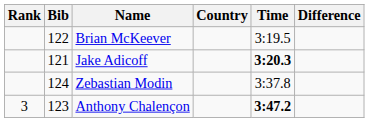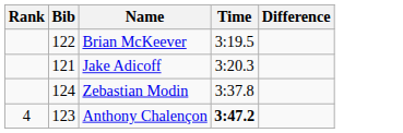 <table class="wikitable sortable" style="text-align:center">
 <tr>
 <th>Rank</th>
 <th>Bib</th>
 <th>Name</th>
-<th>Country</th>
 <th>Time</th>
 <th>Difference</th>
 </tr>
 <tr>
 <td></td>
 <td>122</td>
 <td align=left><a href='#'>Brian McKeever</a><br></td>
-<td align=left></td>
 <td>3:19.5</td>
 <td></td>
 </tr>
 <tr>
 <td></td>
 <td>121</td>
 <td align=left><a href='#'>Jake Adicoff</a><br></td>
-<td align=left></td>
-<td><strong>3:20.3</strong></td>
+<td>3:20.3</td>
 <td></td>
 </tr>
 <tr>
 <td></td>
 <td>124</td>
 <td align=left><a href='#'>Zebastian Modin</a><br></td>
-<td align=left></td>
 <td>3:37.8</td>
 <td></td>
 </tr>
 <tr>
-<td>3</td>
+<td>4</td>
 <td>123</td>
 <td align=left><a href='#'>Anthony Chalençon</a><br></td>
-<td align=left></td>
 <td><strong>3:47.2</strong></td>
 <td></td>
 </tr>
 </table>
